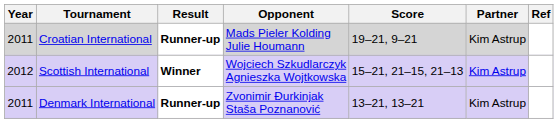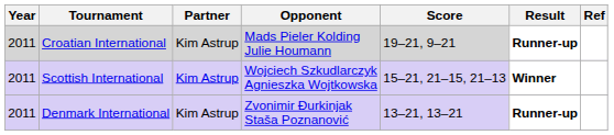 <table class="sortable wikitable" style="font-size: 90%;">
 <tr>
 <th>Year</th>
 <th>Tournament</th>
-<th>Result</th>
+<th>Partner</th>
 <th>Opponent</th>
 <th>Score</th>
-<th>Partner</th>
+<th>Result</th>
 <th>Ref</th>
 </tr>
 <tr style="background:#D5D5D5">
 <td align="center">2011</td>
 <td align="left"><a href='#'>Croatian International</a></td>
-<td style="text-align:left; background:white"> <strong>Runner-up</strong></td>
+<td align="left"> Kim Astrup</td>
 <td align="left"> <a href='#'>Mads Pieler Kolding</a><br> <a href='#'>Julie Houmann</a></td>
 <td align="left">19–21, 9–21</td>
-<td align="left"> Kim Astrup</td>
+<td style="text-align:left; background:white"> <strong>Runner-up</strong></td>
 <td style="text-align:center; background:white"></td>
 </tr>
 <tr style="background:#D8CEF6">
-<td align="center">2012</td>
+<td align="center">2011</td>
 <td align="left"><a href='#'>Scottish International</a></td>
-<td style="text-align:left; background:white"> <strong>Winner</strong></td>
+<td align="left"> <a href='#'>Kim Astrup</a></td>
 <td align="left"> <a href='#'>Wojciech Szkudlarczyk</a><br> <a href='#'>Agnieszka Wojtkowska</a></td>
 <td align="left">15–21, 21–15, 21–13</td>
-<td align="left"> <a href='#'>Kim Astrup</a></td>
+<td style="text-align:left; background:white"> <strong>Winner</strong></td>
 <td style="text-align:center; background:white"></td>
 </tr>
 <tr style="background:#D8CEF6">
 <td align="center">2011</td>
 <td align="left"><a href='#'>Denmark International</a></td>
-<td style="text-align:left; background:white"> <strong>Runner-up</strong></td>
+<td align="left"> Kim Astrup</td>
 <td align="left"> <a href='#'>Zvonimir Đurkinjak</a><br> <a href='#'>Staša Poznanović</a></td>
 <td align="left">13–21, 13–21</td>
-<td align="left"> Kim Astrup</td>
+<td style="text-align:left; background:white"> <strong>Runner-up</strong></td>
 <td style="text-align:center; background:white"></td>
 </tr>
 </table>
